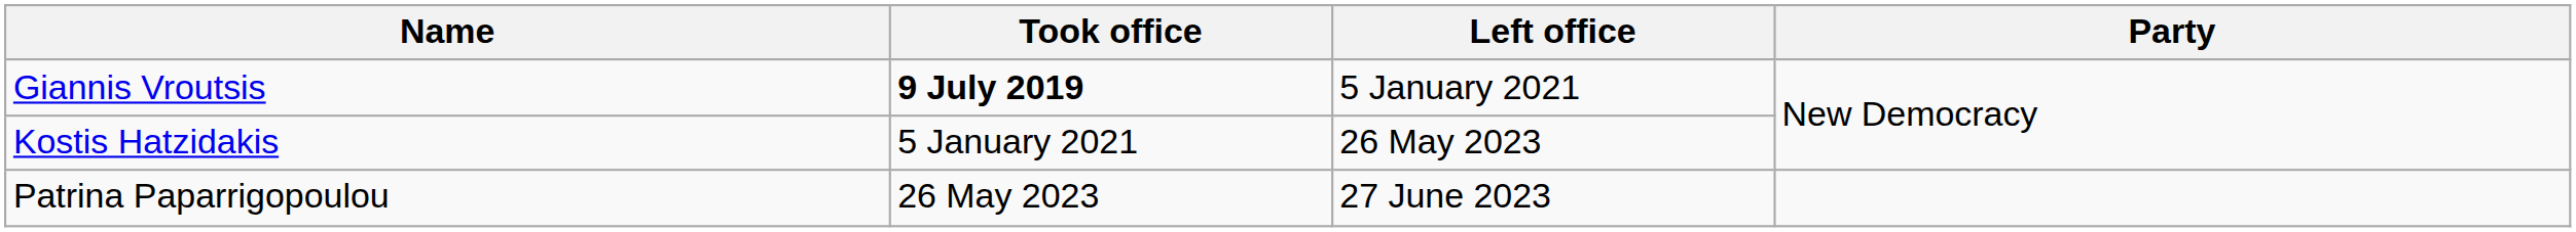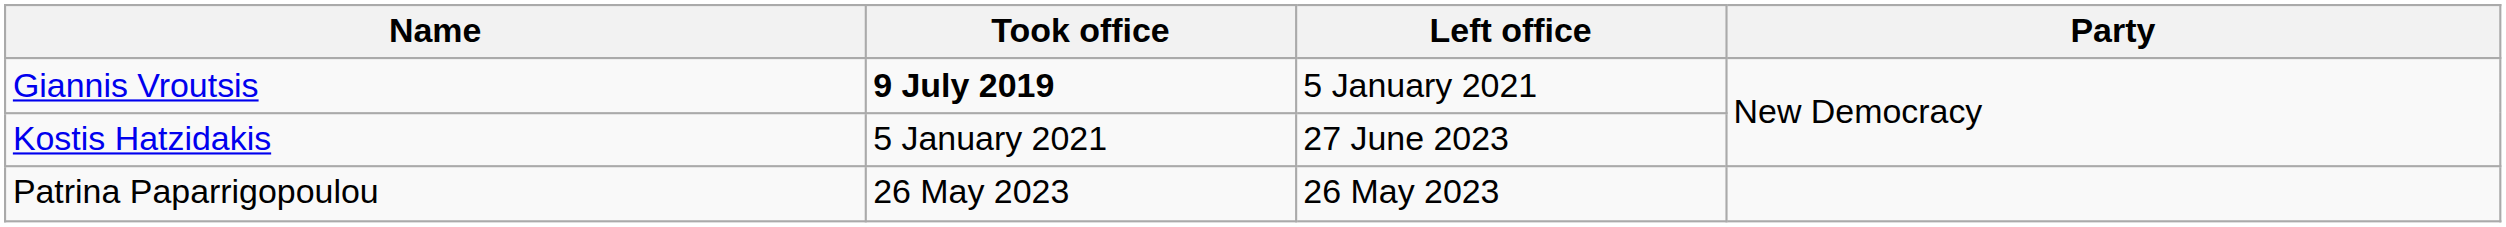 <table class="wikitable">
 <tr>
 <th width="20%">Name</th>
 <th width="10%">Took office</th>
 <th width="10%">Left office</th>
 <th width="18%">Party</th>
 </tr>
 <tr>
 <td><a href='#'>Giannis Vroutsis</a></td>
 <td><strong>9 July 2019</strong></td>
 <td>5 January 2021</td>
 <td rowspan=2>New Democracy</td>
 </tr>
 <tr>
 <td><a href='#'>Kostis Hatzidakis</a></td>
 <td>5 January 2021</td>
-<td>26 May 2023</td>
+<td>27 June 2023</td>
 </tr>
 <tr>
 <td>Patrina Paparrigopoulou</td>
 <td>26 May 2023</td>
-<td>27 June 2023</td>
+<td>26 May 2023</td>
 <td></td>
 </tr>
 </table>
